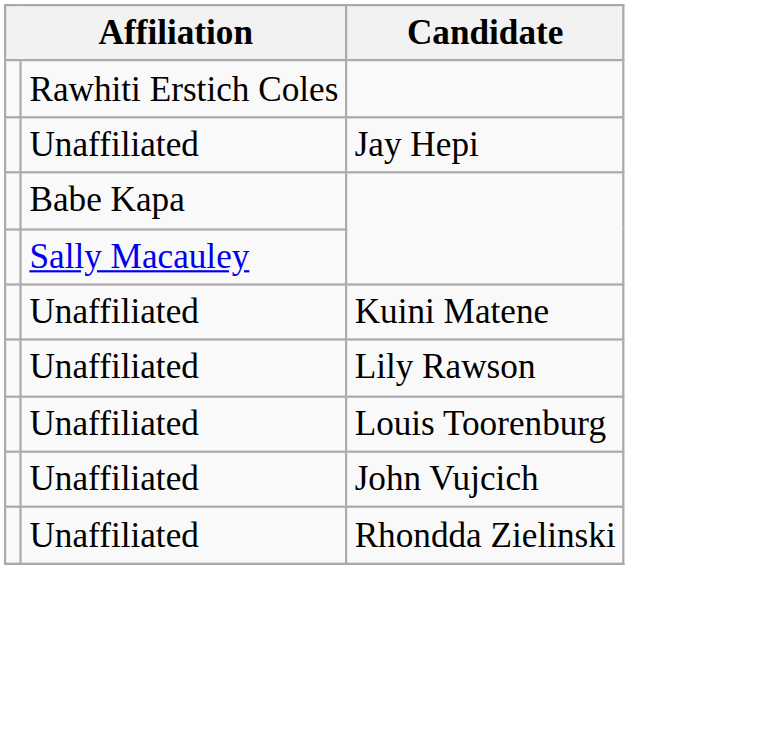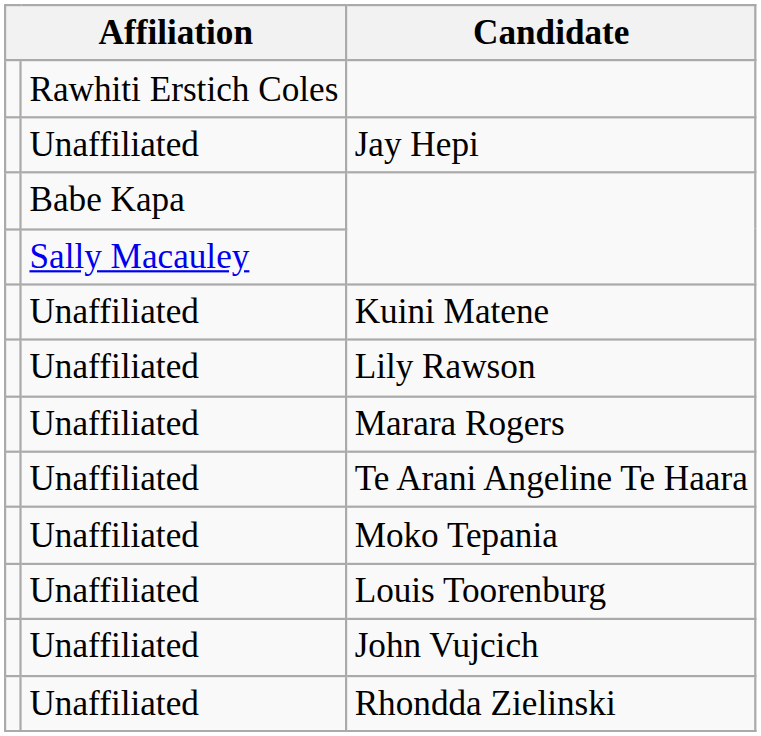 <table class="wikitable sortable">
 <tr>
 <th colspan=2>Affiliation</th>
 <th>Candidate</th>
 </tr>
 <tr>
 <td></td>
 <td>Rawhiti Erstich Coles</td>
 </tr>
 <tr>
 <td bgcolor=></td>
 <td>Unaffiliated</td>
 <td>Jay Hepi</td>
 </tr>
 <tr>
 <td></td>
 <td>Babe Kapa</td>
 </tr>
 <tr>
 <td></td>
 <td><a href='#'>Sally Macauley</a></td>
 </tr>
 <tr>
 <td bgcolor=></td>
 <td>Unaffiliated</td>
 <td>Kuini Matene</td>
 </tr>
 <tr>
 <td bgcolor=></td>
 <td>Unaffiliated</td>
 <td>Lily Rawson</td>
 </tr>
 <tr>
 <td bgcolor=></td>
 <td>Unaffiliated</td>
+<td>Marara Rogers</td>
+</tr>
+<tr>
+<td bgcolor=></td>
+<td>Unaffiliated</td>
+<td>Te Arani Angeline Te Haara</td>
+</tr>
+<tr>
+<td bgcolor=></td>
+<td>Unaffiliated</td>
+<td>Moko Tepania</td>
+</tr>
+<tr>
+<td bgcolor=></td>
+<td>Unaffiliated</td>
 <td>Louis Toorenburg</td>
 </tr>
 <tr>
 <td bgcolor=></td>
 <td>Unaffiliated</td>
 <td>John Vujcich</td>
 </tr>
 <tr>
 <td bgcolor=></td>
 <td>Unaffiliated</td>
 <td>Rhondda Zielinski</td>
 </tr>
 <tr>
 </tr>
 </table>
